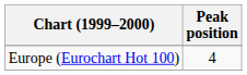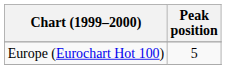 <table class="wikitable sortable">
 <tr>
 <th>Chart (1999–2000)</th>
 <th>Peak<br>position</th>
 </tr>
 <tr>
 </tr>
 <tr>
 </tr>
 <tr>
 <td>Europe (<a href='#'>Eurochart Hot 100</a>)</td>
-<td style="text-align:center;">4</td>
+<td style="text-align:center;">5</td>
 </tr>
 <tr>
 </tr>
 <tr>
 </tr>
 <tr>
 </tr>
 <tr>
 </tr>
 <tr>
 </tr>
 <tr>
 </tr>
 <tr>
 </tr>
 <tr>
 </tr>
 <tr>
 </tr>
 </table>
